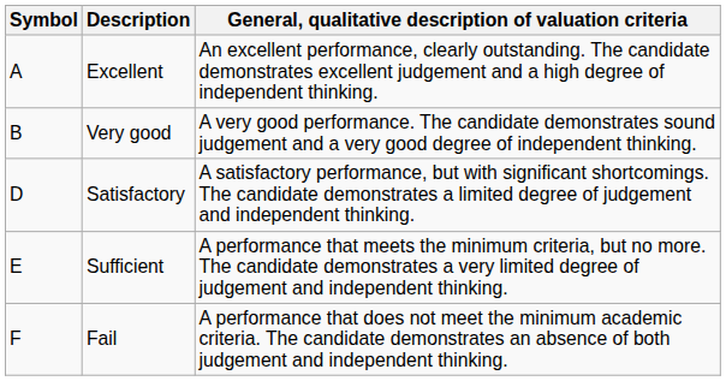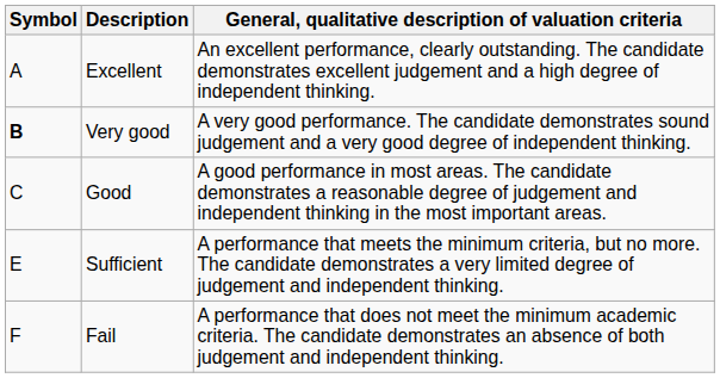 <table class="wikitable">
 <tr>
 <th>Symbol</th>
 <th>Description</th>
 <th>General, qualitative description of valuation criteria</th>
 </tr>
 <tr>
 <td>A</td>
 <td>Excellent</td>
 <td>An excellent performance, clearly outstanding. The candidate demonstrates excellent judgement and a high degree of independent thinking.</td>
 </tr>
 <tr>
-<td>B</td>
+<td><strong>B</strong></td>
 <td>Very good</td>
 <td>A very good performance. The candidate demonstrates sound judgement and a very good degree of independent thinking.</td>
 </tr>
 <tr>
-<td>D</td>
-<td>Satisfactory</td>
-<td>A satisfactory performance, but with significant shortcomings. The candidate demonstrates a limited degree of judgement and independent thinking.</td>
+<td>C</td>
+<td>Good</td>
+<td>A good performance in most areas. The candidate demonstrates a reasonable degree of judgement and independent thinking in the most important areas.</td>
 </tr>
 <tr>
 <td>E</td>
 <td>Sufficient</td>
 <td>A performance that meets the minimum criteria, but no more. The candidate demonstrates a very limited degree of judgement and independent thinking.</td>
 </tr>
 <tr>
 <td>F</td>
 <td>Fail</td>
 <td>A performance that does not meet the minimum academic criteria. The candidate demonstrates an absence of both judgement and independent thinking.</td>
 </tr>
 </table>
